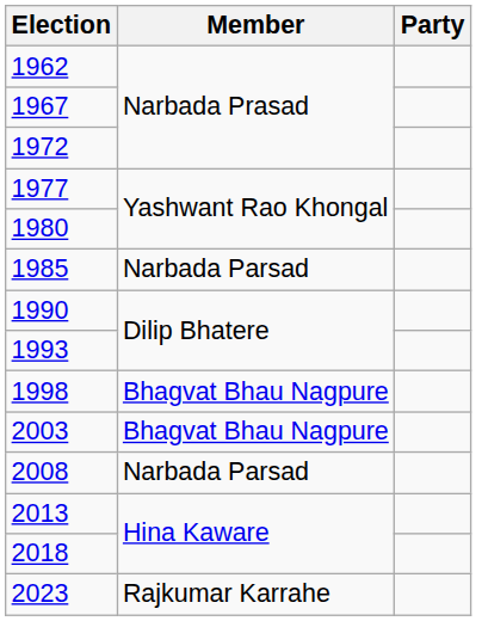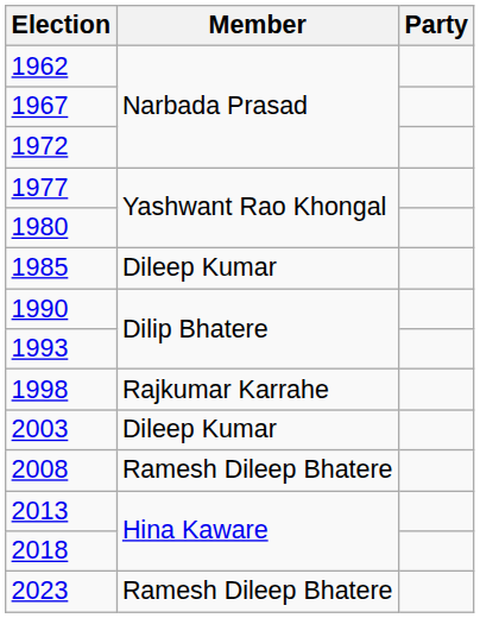 <table class="wikitable sortable">
 <tr>
 <th>Election</th>
 <th>Member</th>
 <th colspan=2>Party</th>
 </tr>
 <tr>
 <td><a href='#'>1962</a></td>
 <td Rowspan="3">Narbada Prasad</td>
 <td></td>
 </tr>
 <tr>
 <td><a href='#'>1967</a></td>
 <td></td>
 </tr>
 <tr>
 <td><a href='#'>1972</a></td>
 <td></td>
 </tr>
 <tr>
 <td><a href='#'>1977</a></td>
 <td Rowspan="2">Yashwant Rao Khongal</td>
 <td></td>
 </tr>
 <tr>
 <td><a href='#'>1980</a></td>
 <td></td>
 </tr>
 <tr>
 <td><a href='#'>1985</a></td>
-<td>Narbada Parsad</td>
+<td>Dileep Kumar</td>
 <td></td>
 </tr>
 <tr>
 <td><a href='#'>1990</a></td>
 <td rowspan="2">Dilip Bhatere</td>
 <td></td>
 </tr>
 <tr>
 <td><a href='#'>1993</a></td>
 <td></td>
 </tr>
 <tr>
 <td><a href='#'>1998</a></td>
-<td><a href='#'>Bhagvat Bhau Nagpure</a></td>
+<td>Rajkumar Karrahe</td>
 <td></td>
 </tr>
 <tr>
 <td><a href='#'>2003</a></td>
-<td><a href='#'>Bhagvat Bhau Nagpure</a></td>
+<td>Dileep Kumar</td>
 <td></td>
 </tr>
 <tr>
 <td><a href='#'>2008</a></td>
-<td>Narbada Parsad</td>
+<td>Ramesh Dileep Bhatere</td>
 </tr>
 <tr>
 <td><a href='#'>2013</a></td>
 <td Rowspan="2"><a href='#'>Hina Kaware</a></td>
 <td></td>
 </tr>
 <tr>
 <td><a href='#'>2018</a></td>
 </tr>
 <tr>
 <td><a href='#'>2023</a></td>
-<td>Rajkumar Karrahe</td>
+<td>Ramesh Dileep Bhatere</td>
 <td></td>
 </tr>
 </table>
